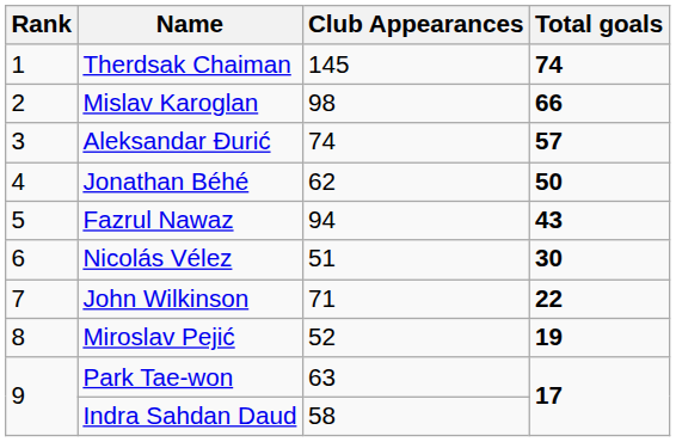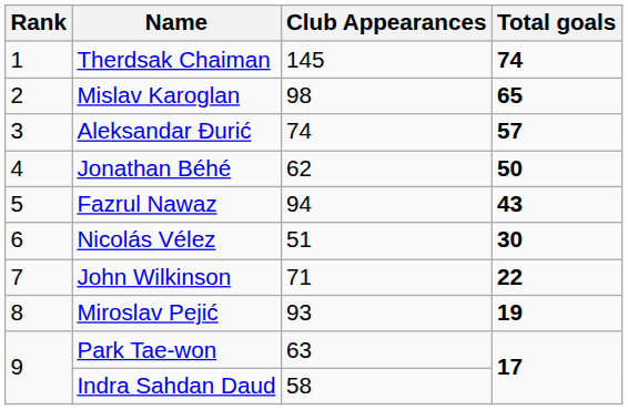 <table class="wikitable">
 <tr>
 <th>Rank</th>
 <th>Name</th>
 <th>Club Appearances</th>
 <th>Total goals</th>
 </tr>
 <tr>
 <td>1</td>
 <td> <a href='#'>Therdsak Chaiman</a></td>
 <td>145</td>
 <td><strong>74</strong></td>
 </tr>
 <tr>
 <td>2</td>
 <td> <a href='#'>Mislav Karoglan</a></td>
 <td>98</td>
-<td><strong>66</strong></td>
+<td><strong>65</strong></td>
 </tr>
 <tr>
 <td>3</td>
 <td> <a href='#'>Aleksandar Đurić</a></td>
 <td>74</td>
 <td><strong>57</strong></td>
 </tr>
 <tr>
 <td>4</td>
 <td> <a href='#'>Jonathan Béhé</a></td>
 <td>62</td>
 <td><strong>50</strong></td>
 </tr>
 <tr>
 <td>5</td>
 <td> <a href='#'>Fazrul Nawaz</a></td>
 <td>94</td>
 <td><strong>43</strong></td>
 </tr>
 <tr>
 <td>6</td>
 <td> <a href='#'>Nicolás Vélez</a></td>
 <td>51</td>
 <td><strong>30</strong></td>
 </tr>
 <tr>
 <td>7</td>
 <td> <a href='#'>John Wilkinson</a></td>
 <td>71</td>
 <td><strong>22</strong></td>
 </tr>
 <tr>
 <td>8</td>
 <td> <a href='#'>Miroslav Pejić</a></td>
-<td>52</td>
+<td>93</td>
 <td><strong>19</strong></td>
 </tr>
 <tr>
 <td rowspan="2">9</td>
 <td> <a href='#'>Park Tae-won</a></td>
 <td>63</td>
 <td rowspan="2"><strong>17</strong></td>
 </tr>
 <tr>
 <td> <a href='#'>Indra Sahdan Daud</a></td>
 <td>58</td>
 </tr>
 </table>
